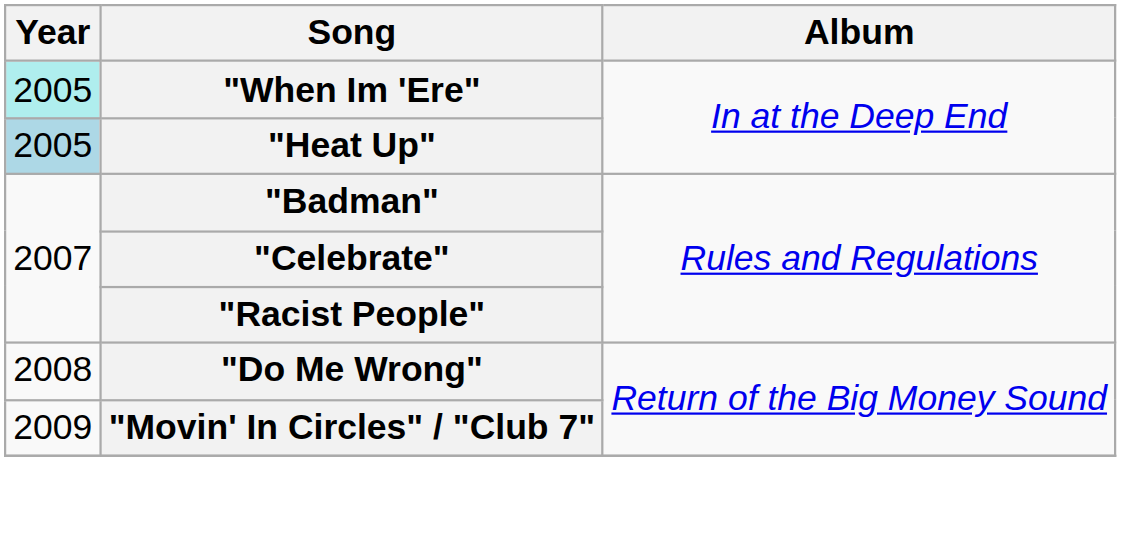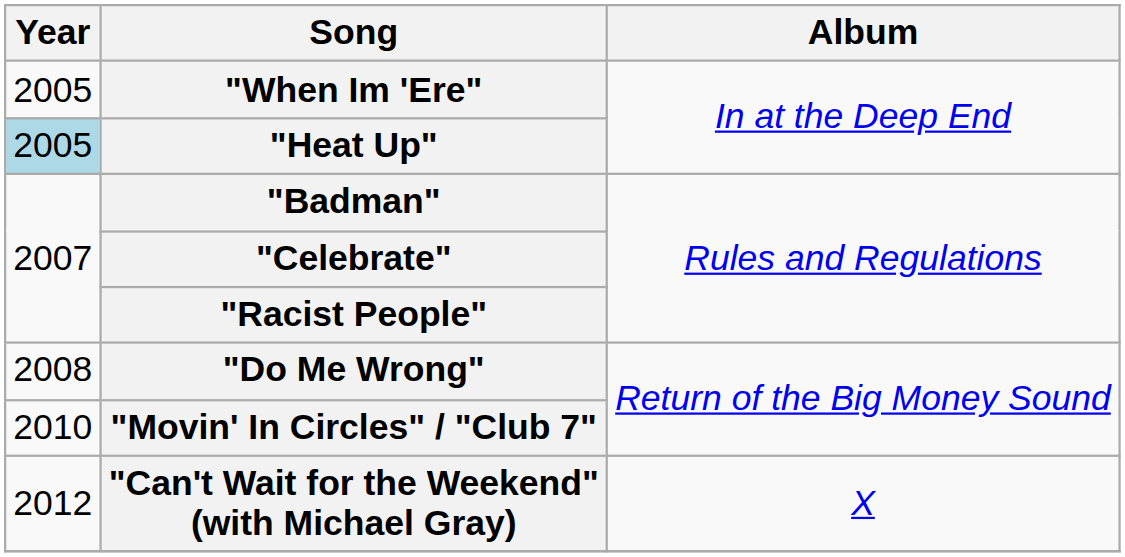 <table class="wikitable plainrowheaders" style="text-align:center;">
 <tr>
 <th scope="col">Year</th>
 <th scope="col">Song</th>
 <th scope="col">Album</th>
 </tr>
 <tr>
-<td style="background: paleturquoise;">2005</td>
+<td>2005</td>
 <th scope="row">"When Im 'Ere"</th>
 <td rowspan="2"><em><a href='#'>In at the Deep End</a></em></td>
 </tr>
 <tr>
 <td style="background: lightblue;">2005</td>
 <th scope="row">"Heat Up"</th>
 </tr>
 <tr>
 <td rowspan="3">2007</td>
 <th scope="row">"Badman"</th>
 <td rowspan="3" align="center"><em><a href='#'>Rules and Regulations</a></em></td>
 </tr>
 <tr>
 <th scope="row">"Celebrate"</th>
 </tr>
 <tr>
 <th scope="row">"Racist People"</th>
 </tr>
 <tr>
 <td>2008</td>
 <th scope="row">"Do Me Wrong"</th>
 <td rowspan="2"><em><a href='#'>Return of the Big Money Sound</a></em></td>
 </tr>
 <tr>
-<td>2009</td>
+<td>2010</td>
 <th scope="row">"Movin' In Circles" / "Club 7"</th>
+</tr>
+<tr>
+<td>2012</td>
+<th scope="row">"Can't Wait for the Weekend"<br><span>(with Michael Gray)</span></th>
+<td><em><a href='#'>X</a></em></td>
 </tr>
 <tr>
 </tr>
 </table>
